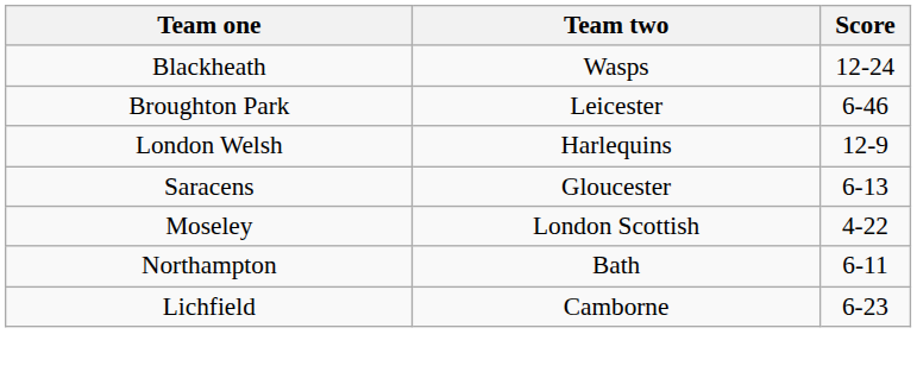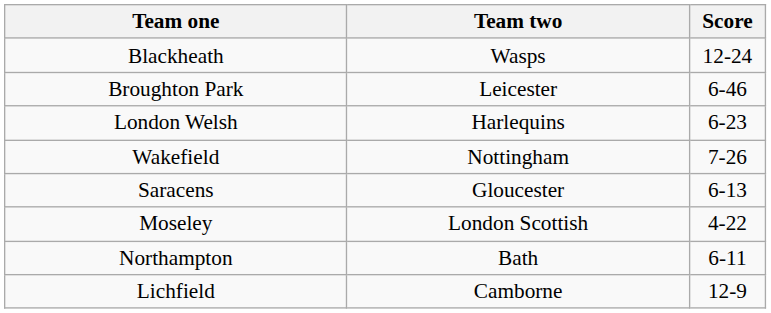 <table class="wikitable" style="text-align: center">
 <tr>
 <th width=250>Team one</th>
 <th width=250>Team two</th>
 <th width=50>Score</th>
 </tr>
 <tr>
 <td>Blackheath</td>
 <td>Wasps</td>
 <td>12-24</td>
 </tr>
 <tr>
 <td>Broughton Park</td>
 <td>Leicester</td>
 <td>6-46</td>
 </tr>
 <tr>
 <td>London Welsh</td>
 <td>Harlequins</td>
-<td>12-9</td>
+<td>6-23</td>
+</tr>
+<tr>
+<td>Wakefield</td>
+<td>Nottingham</td>
+<td>7-26</td>
 </tr>
 <tr>
 <td>Saracens</td>
 <td>Gloucester</td>
 <td>6-13</td>
 </tr>
 <tr>
 <td>Moseley</td>
 <td>London Scottish</td>
 <td>4-22</td>
 </tr>
 <tr>
 <td>Northampton</td>
 <td>Bath</td>
 <td>6-11</td>
 </tr>
 <tr>
 <td>Lichfield</td>
 <td>Camborne</td>
-<td>6-23</td>
+<td>12-9</td>
 </tr>
 </table>
